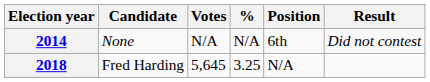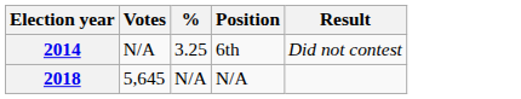 <table class="wikitable">
 <tr>
 <th>Election year</th>
-<th>Candidate</th>
 <th>Votes</th>
 <th>%</th>
 <th>Position</th>
 <th>Result</th>
 </tr>
 <tr>
 <th><a href='#'>2014</a></th>
-<td><em>None</em></td>
 <td>N/A</td>
-<td>N/A</td>
+<td>3.25</td>
 <td>6th</td>
 <td><em>Did not contest</em></td>
 </tr>
 <tr>
 <th><a href='#'>2018</a></th>
-<td>Fred Harding</td>
 <td>5,645</td>
-<td>3.25</td>
+<td>N/A</td>
 <td>N/A</td>
 <td></td>
 </tr>
 </table>
